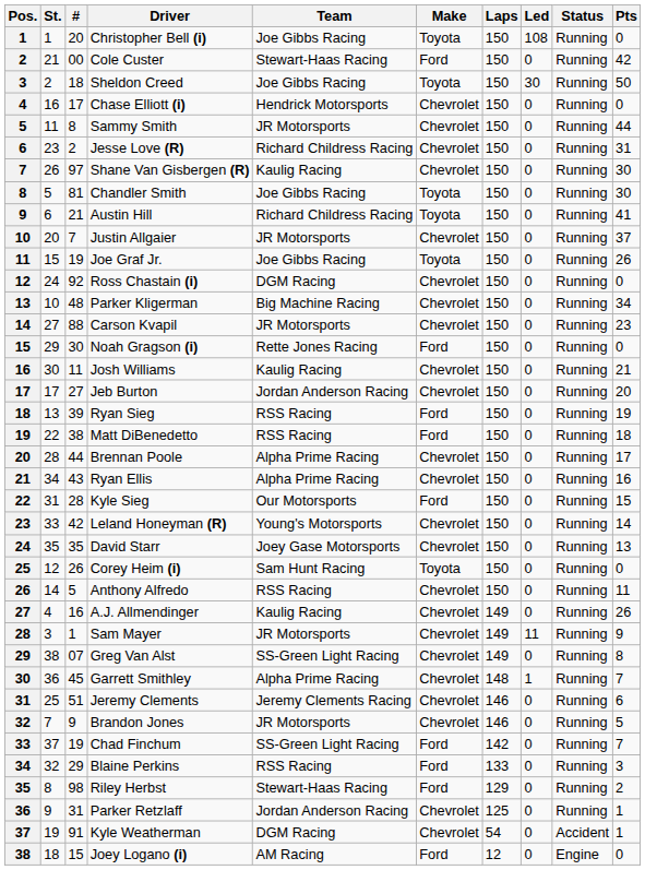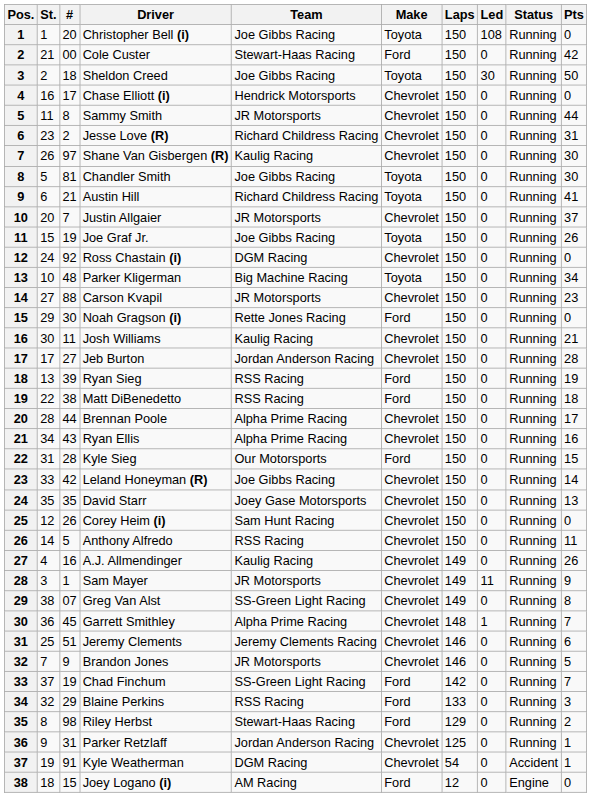 <table class="wikitable" style="font-size:95%">
 <tr>
 <th>Pos.</th>
 <th>St.</th>
 <th>#</th>
 <th>Driver</th>
 <th>Team</th>
 <th>Make</th>
 <th>Laps</th>
 <th>Led</th>
 <th>Status</th>
 <th>Pts</th>
 </tr>
 <tr>
 <th>1</th>
 <td>1</td>
 <td>20</td>
 <td>Christopher Bell <strong>(i)</strong></td>
 <td>Joe Gibbs Racing</td>
 <td>Toyota</td>
 <td>150</td>
 <td>108</td>
 <td>Running</td>
 <td>0</td>
 </tr>
 <tr>
 <th>2</th>
 <td>21</td>
 <td>00</td>
 <td>Cole Custer</td>
 <td>Stewart-Haas Racing</td>
 <td>Ford</td>
 <td>150</td>
 <td>0</td>
 <td>Running</td>
 <td>42</td>
 </tr>
 <tr>
 <th>3</th>
 <td>2</td>
 <td>18</td>
 <td>Sheldon Creed</td>
 <td>Joe Gibbs Racing</td>
 <td>Toyota</td>
 <td>150</td>
 <td>30</td>
 <td>Running</td>
 <td>50</td>
 </tr>
 <tr>
 <th>4</th>
 <td>16</td>
 <td>17</td>
 <td>Chase Elliott <strong>(i)</strong></td>
 <td>Hendrick Motorsports</td>
 <td>Chevrolet</td>
 <td>150</td>
 <td>0</td>
 <td>Running</td>
 <td>0</td>
 </tr>
 <tr>
 <th>5</th>
 <td>11</td>
 <td>8</td>
 <td>Sammy Smith</td>
 <td>JR Motorsports</td>
 <td>Chevrolet</td>
 <td>150</td>
 <td>0</td>
 <td>Running</td>
 <td>44</td>
 </tr>
 <tr>
 <th>6</th>
 <td>23</td>
 <td>2</td>
 <td>Jesse Love <strong>(R)</strong></td>
 <td>Richard Childress Racing</td>
 <td>Chevrolet</td>
 <td>150</td>
 <td>0</td>
 <td>Running</td>
 <td>31</td>
 </tr>
 <tr>
 <th>7</th>
 <td>26</td>
 <td>97</td>
 <td>Shane Van Gisbergen <strong>(R)</strong></td>
 <td>Kaulig Racing</td>
 <td>Chevrolet</td>
 <td>150</td>
 <td>0</td>
 <td>Running</td>
 <td>30</td>
 </tr>
 <tr>
 <th>8</th>
 <td>5</td>
 <td>81</td>
 <td>Chandler Smith</td>
 <td>Joe Gibbs Racing</td>
 <td>Toyota</td>
 <td>150</td>
 <td>0</td>
 <td>Running</td>
 <td>30</td>
 </tr>
 <tr>
 <th>9</th>
 <td>6</td>
 <td>21</td>
 <td>Austin Hill</td>
 <td>Richard Childress Racing</td>
 <td>Toyota</td>
 <td>150</td>
 <td>0</td>
 <td>Running</td>
 <td>41</td>
 </tr>
 <tr>
 <th>10</th>
 <td>20</td>
 <td>7</td>
 <td>Justin Allgaier</td>
 <td>JR Motorsports</td>
 <td>Chevrolet</td>
 <td>150</td>
 <td>0</td>
 <td>Running</td>
 <td>37</td>
 </tr>
 <tr>
 <th>11</th>
 <td>15</td>
 <td>19</td>
 <td>Joe Graf Jr.</td>
 <td>Joe Gibbs Racing</td>
 <td>Toyota</td>
 <td>150</td>
 <td>0</td>
 <td>Running</td>
 <td>26</td>
 </tr>
 <tr>
 <th>12</th>
 <td>24</td>
 <td>92</td>
 <td>Ross Chastain <strong>(i)</strong></td>
 <td>DGM Racing</td>
 <td>Chevrolet</td>
 <td>150</td>
 <td>0</td>
 <td>Running</td>
 <td>0</td>
 </tr>
 <tr>
 <th>13</th>
 <td>10</td>
 <td>48</td>
 <td>Parker Kligerman</td>
 <td>Big Machine Racing</td>
-<td>Chevrolet</td>
+<td>Toyota</td>
 <td>150</td>
 <td>0</td>
 <td>Running</td>
 <td>34</td>
 </tr>
 <tr>
 <th>14</th>
 <td>27</td>
 <td>88</td>
 <td>Carson Kvapil</td>
 <td>JR Motorsports</td>
 <td>Chevrolet</td>
 <td>150</td>
 <td>0</td>
 <td>Running</td>
 <td>23</td>
 </tr>
 <tr>
 <th>15</th>
 <td>29</td>
 <td>30</td>
 <td>Noah Gragson <strong>(i)</strong></td>
 <td>Rette Jones Racing</td>
 <td>Ford</td>
 <td>150</td>
 <td>0</td>
 <td>Running</td>
 <td>0</td>
 </tr>
 <tr>
 <th>16</th>
 <td>30</td>
 <td>11</td>
 <td>Josh Williams</td>
 <td>Kaulig Racing</td>
 <td>Chevrolet</td>
 <td>150</td>
 <td>0</td>
 <td>Running</td>
 <td>21</td>
 </tr>
 <tr>
 <th>17</th>
 <td>17</td>
 <td>27</td>
 <td>Jeb Burton</td>
 <td>Jordan Anderson Racing</td>
 <td>Chevrolet</td>
 <td>150</td>
 <td>0</td>
 <td>Running</td>
-<td>20</td>
+<td>28</td>
 </tr>
 <tr>
 <th>18</th>
 <td>13</td>
 <td>39</td>
 <td>Ryan Sieg</td>
 <td>RSS Racing</td>
 <td>Ford</td>
 <td>150</td>
 <td>0</td>
 <td>Running</td>
 <td>19</td>
 </tr>
 <tr>
 <th>19</th>
 <td>22</td>
 <td>38</td>
 <td>Matt DiBenedetto</td>
 <td>RSS Racing</td>
 <td>Ford</td>
 <td>150</td>
 <td>0</td>
 <td>Running</td>
 <td>18</td>
 </tr>
 <tr>
 <th>20</th>
 <td>28</td>
 <td>44</td>
 <td>Brennan Poole</td>
 <td>Alpha Prime Racing</td>
 <td>Chevrolet</td>
 <td>150</td>
 <td>0</td>
 <td>Running</td>
 <td>17</td>
 </tr>
 <tr>
 <th>21</th>
 <td>34</td>
 <td>43</td>
 <td>Ryan Ellis</td>
 <td>Alpha Prime Racing</td>
 <td>Chevrolet</td>
 <td>150</td>
 <td>0</td>
 <td>Running</td>
 <td>16</td>
 </tr>
 <tr>
 <th>22</th>
 <td>31</td>
 <td>28</td>
 <td>Kyle Sieg</td>
 <td>Our Motorsports</td>
 <td>Ford</td>
 <td>150</td>
 <td>0</td>
 <td>Running</td>
 <td>15</td>
 </tr>
 <tr>
 <th>23</th>
 <td>33</td>
 <td>42</td>
 <td>Leland Honeyman <strong>(R)</strong></td>
-<td>Young's Motorsports</td>
+<td>Joe Gibbs Racing</td>
 <td>Chevrolet</td>
 <td>150</td>
 <td>0</td>
 <td>Running</td>
 <td>14</td>
 </tr>
 <tr>
 <th>24</th>
 <td>35</td>
 <td>35</td>
 <td>David Starr</td>
 <td>Joey Gase Motorsports</td>
 <td>Chevrolet</td>
 <td>150</td>
 <td>0</td>
 <td>Running</td>
 <td>13</td>
 </tr>
 <tr>
 <th>25</th>
 <td>12</td>
 <td>26</td>
 <td>Corey Heim <strong>(i)</strong></td>
 <td>Sam Hunt Racing</td>
-<td>Toyota</td>
+<td>Chevrolet</td>
 <td>150</td>
 <td>0</td>
 <td>Running</td>
 <td>0</td>
 </tr>
 <tr>
 <th>26</th>
 <td>14</td>
 <td>5</td>
 <td>Anthony Alfredo</td>
 <td>RSS Racing</td>
 <td>Chevrolet</td>
 <td>150</td>
 <td>0</td>
 <td>Running</td>
 <td>11</td>
 </tr>
 <tr>
 <th>27</th>
 <td>4</td>
 <td>16</td>
 <td>A.J. Allmendinger</td>
 <td>Kaulig Racing</td>
 <td>Chevrolet</td>
 <td>149</td>
 <td>0</td>
 <td>Running</td>
 <td>26</td>
 </tr>
 <tr>
 <th>28</th>
 <td>3</td>
 <td>1</td>
 <td>Sam Mayer</td>
 <td>JR Motorsports</td>
 <td>Chevrolet</td>
 <td>149</td>
 <td>11</td>
 <td>Running</td>
 <td>9</td>
 </tr>
 <tr>
 <th>29</th>
 <td>38</td>
 <td>07</td>
 <td>Greg Van Alst</td>
 <td>SS-Green Light Racing</td>
 <td>Chevrolet</td>
 <td>149</td>
 <td>0</td>
 <td>Running</td>
 <td>8</td>
 </tr>
 <tr>
 <th>30</th>
 <td>36</td>
 <td>45</td>
 <td>Garrett Smithley</td>
 <td>Alpha Prime Racing</td>
 <td>Chevrolet</td>
 <td>148</td>
 <td>1</td>
 <td>Running</td>
 <td>7</td>
 </tr>
 <tr>
 <th>31</th>
 <td>25</td>
 <td>51</td>
 <td>Jeremy Clements</td>
 <td>Jeremy Clements Racing</td>
 <td>Chevrolet</td>
 <td>146</td>
 <td>0</td>
 <td>Running</td>
 <td>6</td>
 </tr>
 <tr>
 <th>32</th>
 <td>7</td>
 <td>9</td>
 <td>Brandon Jones</td>
 <td>JR Motorsports</td>
 <td>Chevrolet</td>
 <td>146</td>
 <td>0</td>
 <td>Running</td>
 <td>5</td>
 </tr>
 <tr>
 <th>33</th>
 <td>37</td>
 <td>19</td>
 <td>Chad Finchum</td>
 <td>SS-Green Light Racing</td>
 <td>Ford</td>
 <td>142</td>
 <td>0</td>
 <td>Running</td>
 <td>7</td>
 </tr>
 <tr>
 <th>34</th>
 <td>32</td>
 <td>29</td>
 <td>Blaine Perkins</td>
 <td>RSS Racing</td>
 <td>Ford</td>
 <td>133</td>
 <td>0</td>
 <td>Running</td>
 <td>3</td>
 </tr>
 <tr>
 <th>35</th>
 <td>8</td>
 <td>98</td>
 <td>Riley Herbst</td>
 <td>Stewart-Haas Racing</td>
 <td>Ford</td>
 <td>129</td>
 <td>0</td>
 <td>Running</td>
 <td>2</td>
 </tr>
 <tr>
 <th>36</th>
 <td>9</td>
 <td>31</td>
 <td>Parker Retzlaff</td>
 <td>Jordan Anderson Racing</td>
 <td>Chevrolet</td>
 <td>125</td>
 <td>0</td>
 <td>Running</td>
 <td>1</td>
 </tr>
 <tr>
 <th>37</th>
 <td>19</td>
 <td>91</td>
 <td>Kyle Weatherman</td>
 <td>DGM Racing</td>
 <td>Chevrolet</td>
 <td>54</td>
 <td>0</td>
 <td>Accident</td>
 <td>1</td>
 </tr>
 <tr>
 <th>38</th>
 <td>18</td>
 <td>15</td>
 <td>Joey Logano <strong>(i)</strong></td>
 <td>AM Racing</td>
 <td>Ford</td>
 <td>12</td>
 <td>0</td>
 <td>Engine</td>
 <td>0</td>
 </tr>
 </table>
